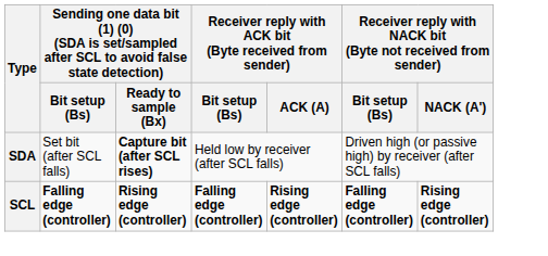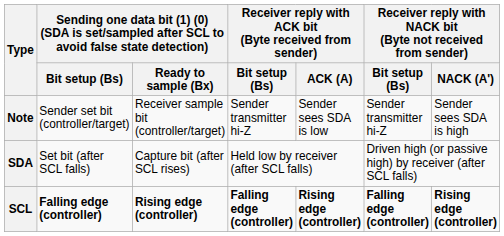 <table class="wikitable">
 <tr>
 <th rowspan="2">Type</th>
 <th colspan="2">Sending one data bit (1) (0)<br>(SDA is set/sampled after SCL to avoid false state detection)</th>
 <th colspan="2">Receiver reply with ACK bit<br>(Byte received from sender)</th>
 <th colspan="2">Receiver reply with NACK bit<br>(Byte not received from sender)</th>
 </tr>
 <tr>
 <th>Bit setup (Bs)</th>
 <th>Ready to sample (Bx)</th>
 <th>Bit setup (Bs)</th>
 <th>ACK (A)</th>
 <th>Bit setup (Bs)</th>
 <th>NACK (A')</th>
 </tr>
 <tr>
+<th>Note</th>
+<td>Sender set bit (controller/target)</td>
+<td>Receiver sample bit (controller/target)</td>
+<td>Sender transmitter hi-Z</td>
+<td>Sender sees SDA is low</td>
+<td>Sender transmitter hi-Z</td>
+<td>Sender sees SDA is high</td>
+</tr>
+<tr>
 <th>SDA</th>
 <td>Set bit (after SCL falls)</td>
-<td><strong>Capture bit (after SCL rises)</strong></td>
+<td>Capture bit (after SCL rises)</td>
 <td colspan="2">Held low by receiver (after SCL falls)</td>
 <td colspan="2">Driven high (or passive high) by receiver (after SCL falls)</td>
 </tr>
 <tr>
 <th>SCL</th>
 <td><strong>Falling edge (controller)</strong></td>
 <td><strong>Rising edge (controller)</strong></td>
 <td><strong>Falling edge (controller)</strong></td>
 <td><strong>Rising edge (controller)</strong></td>
 <td><strong>Falling edge (controller)</strong></td>
 <td><strong>Rising edge (controller)</strong></td>
 </tr>
 </table>
